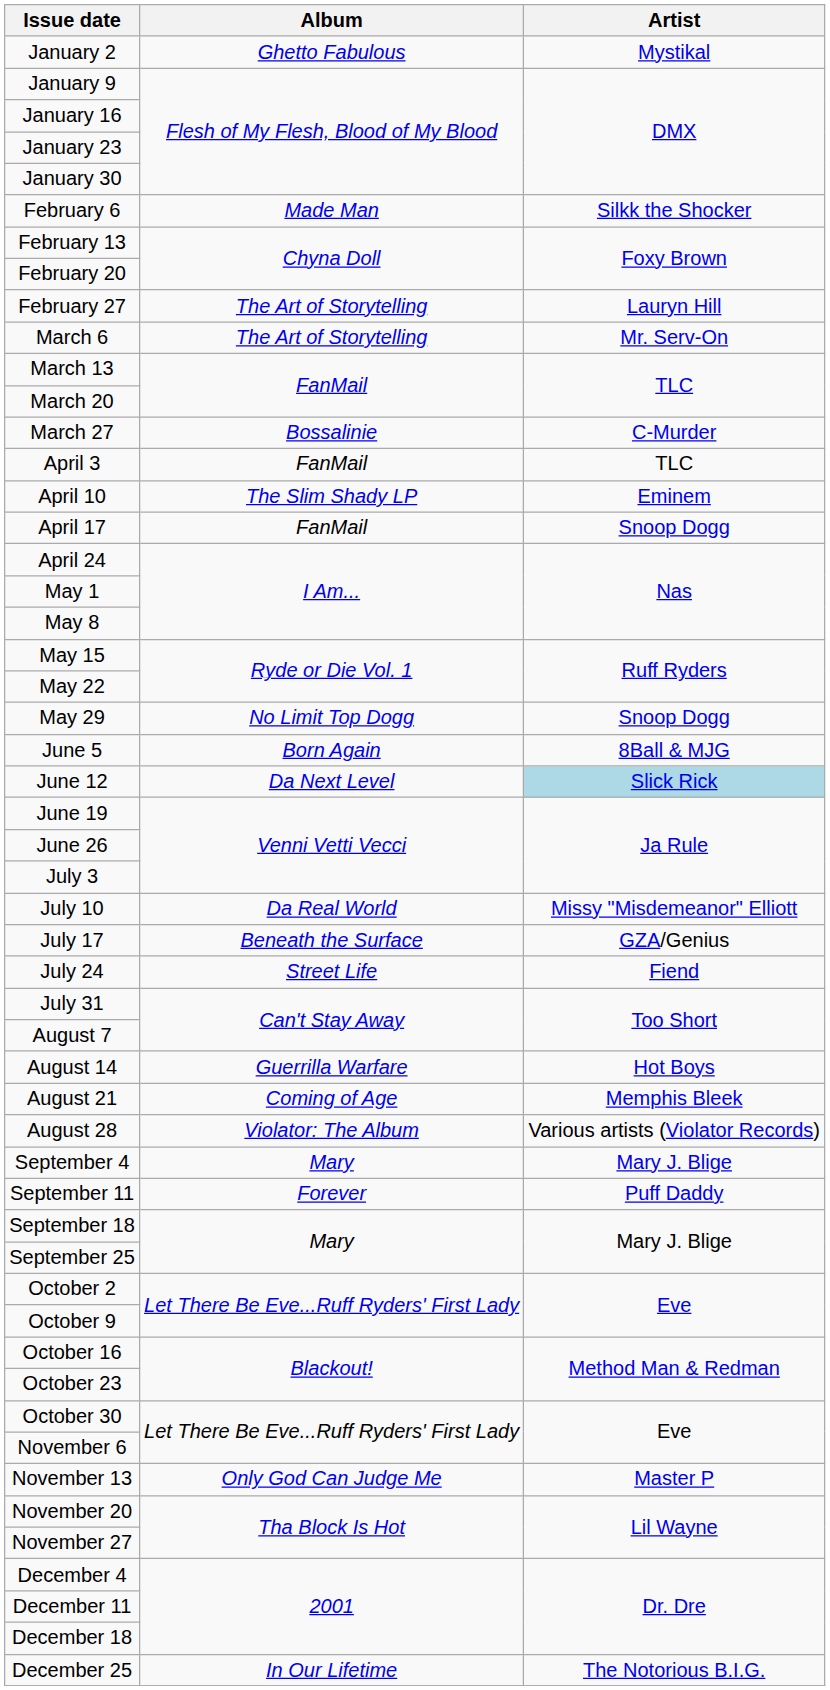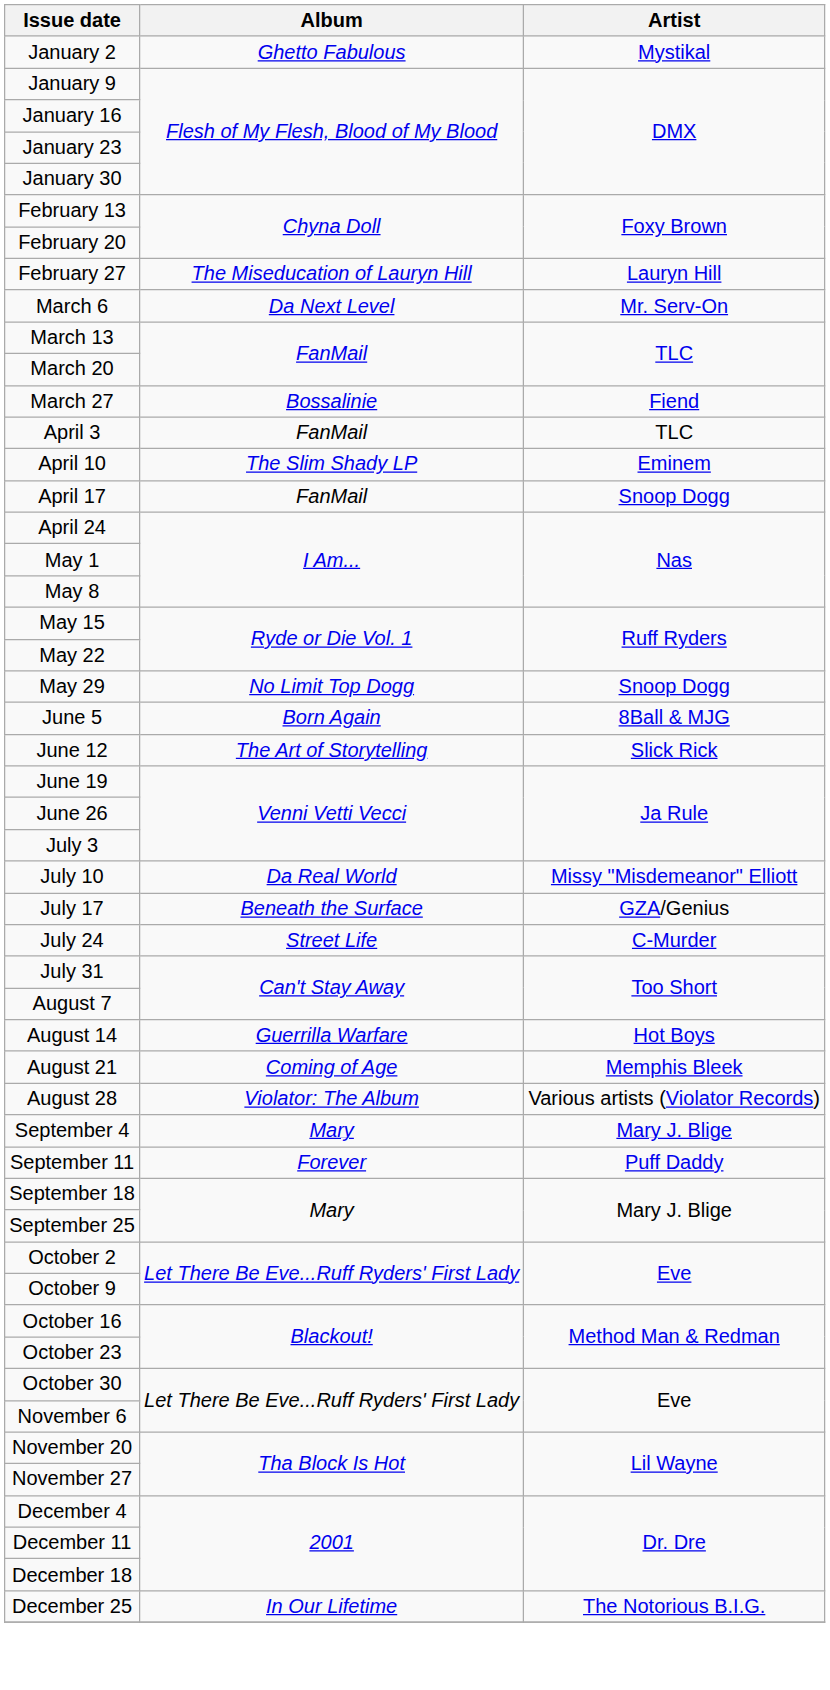 <table class="wikitable" style="text-align: center;">
 <tr>
 <th>Issue date</th>
 <th>Album</th>
 <th>Artist</th>
 </tr>
 <tr>
 <td>January 2</td>
 <td><em><a href='#'>Ghetto Fabulous</a></em></td>
 <td><a href='#'>Mystikal</a></td>
 </tr>
 <tr>
 <td>January 9</td>
 <td rowspan="4"><em><a href='#'>Flesh of My Flesh, Blood of My Blood</a></em></td>
 <td rowspan="4"><a href='#'>DMX</a></td>
 </tr>
 <tr>
 <td>January 16</td>
 </tr>
 <tr>
 <td>January 23</td>
 </tr>
 <tr>
 <td>January 30</td>
 </tr>
 <tr>
-<td>February 6</td>
-<td><em><a href='#'>Made Man</a></em></td>
-<td><a href='#'>Silkk the Shocker</a></td>
-</tr>
-<tr>
 <td>February 13</td>
 <td rowspan="2"><em><a href='#'>Chyna Doll</a></em></td>
 <td rowspan="2"><a href='#'>Foxy Brown</a></td>
 </tr>
 <tr>
 <td>February 20</td>
 </tr>
 <tr>
 <td>February 27</td>
-<td><em><a href='#'>The Art of Storytelling</a></em></td>
+<td><em><a href='#'>The Miseducation of Lauryn Hill</a></em></td>
 <td><a href='#'>Lauryn Hill</a></td>
 </tr>
 <tr>
 <td>March 6</td>
-<td><em><a href='#'>The Art of Storytelling</a></em></td>
+<td><em><a href='#'>Da Next Level</a></em></td>
 <td><a href='#'>Mr. Serv-On</a></td>
 </tr>
 <tr>
 <td>March 13</td>
 <td rowspan="2"><em><a href='#'>FanMail</a></em></td>
 <td rowspan="2"><a href='#'>TLC</a></td>
 </tr>
 <tr>
 <td>March 20</td>
 </tr>
 <tr>
 <td>March 27</td>
 <td><em><a href='#'>Bossalinie</a></em></td>
-<td><a href='#'>C-Murder</a></td>
+<td><a href='#'>Fiend</a></td>
 </tr>
 <tr>
 <td>April 3</td>
 <td><em>FanMail</em></td>
 <td>TLC</td>
 </tr>
 <tr>
 <td>April 10</td>
 <td><em><a href='#'>The Slim Shady LP</a></em></td>
 <td><a href='#'>Eminem</a></td>
 </tr>
 <tr>
 <td>April 17</td>
 <td><em>FanMail</em></td>
 <td><a href='#'>Snoop Dogg</a></td>
 </tr>
 <tr>
 <td>April 24</td>
 <td rowspan="3"><em><a href='#'>I Am...</a></em></td>
 <td rowspan="3"><a href='#'>Nas</a></td>
 </tr>
 <tr>
 <td>May 1</td>
 </tr>
 <tr>
 <td>May 8</td>
 </tr>
 <tr>
 <td>May 15</td>
 <td rowspan="2"><em><a href='#'>Ryde or Die Vol. 1</a></em></td>
 <td rowspan="2"><a href='#'>Ruff Ryders</a></td>
 </tr>
 <tr>
 <td>May 22</td>
 </tr>
 <tr>
 <td>May 29</td>
 <td><em><a href='#'>No Limit Top Dogg</a></em></td>
 <td><a href='#'>Snoop Dogg</a></td>
 </tr>
 <tr>
 <td>June 5</td>
 <td><em><a href='#'>Born Again</a></em></td>
 <td><a href='#'>8Ball & MJG</a></td>
 </tr>
 <tr>
 <td>June 12</td>
-<td><em><a href='#'>Da Next Level</a></em></td>
-<td style="background: lightblue;"><a href='#'>Slick Rick</a></td>
+<td><em><a href='#'>The Art of Storytelling</a></em></td>
+<td><a href='#'>Slick Rick</a></td>
 </tr>
 <tr>
 <td>June 19</td>
 <td rowspan="3"><em><a href='#'>Venni Vetti Vecci</a></em></td>
 <td rowspan="3"><a href='#'>Ja Rule</a></td>
 </tr>
 <tr>
 <td>June 26</td>
 </tr>
 <tr>
 <td>July 3</td>
 </tr>
 <tr>
 <td>July 10</td>
 <td><em><a href='#'>Da Real World</a></em></td>
 <td><a href='#'>Missy "Misdemeanor" Elliott</a></td>
 </tr>
 <tr>
 <td>July 17</td>
 <td><em><a href='#'>Beneath the Surface</a></em></td>
 <td><a href='#'>GZA</a>/Genius</td>
 </tr>
 <tr>
 <td>July 24</td>
 <td><em><a href='#'>Street Life</a></em></td>
-<td><a href='#'>Fiend</a></td>
+<td><a href='#'>C-Murder</a></td>
 </tr>
 <tr>
 <td>July 31</td>
 <td rowspan="2"><em><a href='#'>Can't Stay Away</a></em></td>
 <td rowspan="2"><a href='#'>Too Short</a></td>
 </tr>
 <tr>
 <td>August 7</td>
 </tr>
 <tr>
 <td>August 14</td>
 <td><em><a href='#'>Guerrilla Warfare</a></em></td>
 <td><a href='#'>Hot Boys</a></td>
 </tr>
 <tr>
 <td>August 21</td>
 <td><em><a href='#'>Coming of Age</a></em></td>
 <td><a href='#'>Memphis Bleek</a></td>
 </tr>
 <tr>
 <td>August 28</td>
 <td><em><a href='#'>Violator: The Album</a></em></td>
 <td>Various artists (<a href='#'>Violator Records</a>)</td>
 </tr>
 <tr>
 <td>September 4</td>
 <td><em><a href='#'>Mary</a></em></td>
 <td><a href='#'>Mary J. Blige</a></td>
 </tr>
 <tr>
 <td>September 11</td>
 <td><em><a href='#'>Forever</a></em></td>
 <td><a href='#'>Puff Daddy</a></td>
 </tr>
 <tr>
 <td>September 18</td>
 <td rowspan="2"><em>Mary</em></td>
 <td rowspan="2">Mary J. Blige</td>
 </tr>
 <tr>
 <td>September 25</td>
 </tr>
 <tr>
 <td>October 2</td>
 <td rowspan="2"><em><a href='#'>Let There Be Eve...Ruff Ryders' First Lady</a></em></td>
 <td rowspan="2"><a href='#'>Eve</a></td>
 </tr>
 <tr>
 <td>October 9</td>
 </tr>
 <tr>
 <td>October 16</td>
 <td rowspan="2"><em><a href='#'>Blackout!</a></em></td>
 <td rowspan="2"><a href='#'>Method Man & Redman</a></td>
 </tr>
 <tr>
 <td>October 23</td>
 </tr>
 <tr>
 <td>October 30</td>
 <td rowspan="2"><em>Let There Be Eve...Ruff Ryders' First Lady</em></td>
 <td rowspan="2">Eve</td>
 </tr>
 <tr>
 <td>November 6</td>
 </tr>
 <tr>
-<td>November 13</td>
-<td><em><a href='#'>Only God Can Judge Me</a></em></td>
-<td><a href='#'>Master P</a></td>
-</tr>
-<tr>
 <td>November 20</td>
 <td rowspan="2"><em><a href='#'>Tha Block Is Hot</a></em></td>
 <td rowspan="2"><a href='#'>Lil Wayne</a></td>
 </tr>
 <tr>
 <td>November 27</td>
 </tr>
 <tr>
 <td>December 4</td>
 <td rowspan="3"><em><a href='#'>2001</a></em></td>
 <td rowspan="3"><a href='#'>Dr. Dre</a></td>
 </tr>
 <tr>
 <td>December 11</td>
 </tr>
 <tr>
 <td>December 18</td>
 </tr>
 <tr>
 <td>December 25</td>
 <td><em><a href='#'>In Our Lifetime</a></em></td>
 <td><a href='#'>The Notorious B.I.G.</a></td>
 </tr>
 <tr>
 </tr>
 </table>
